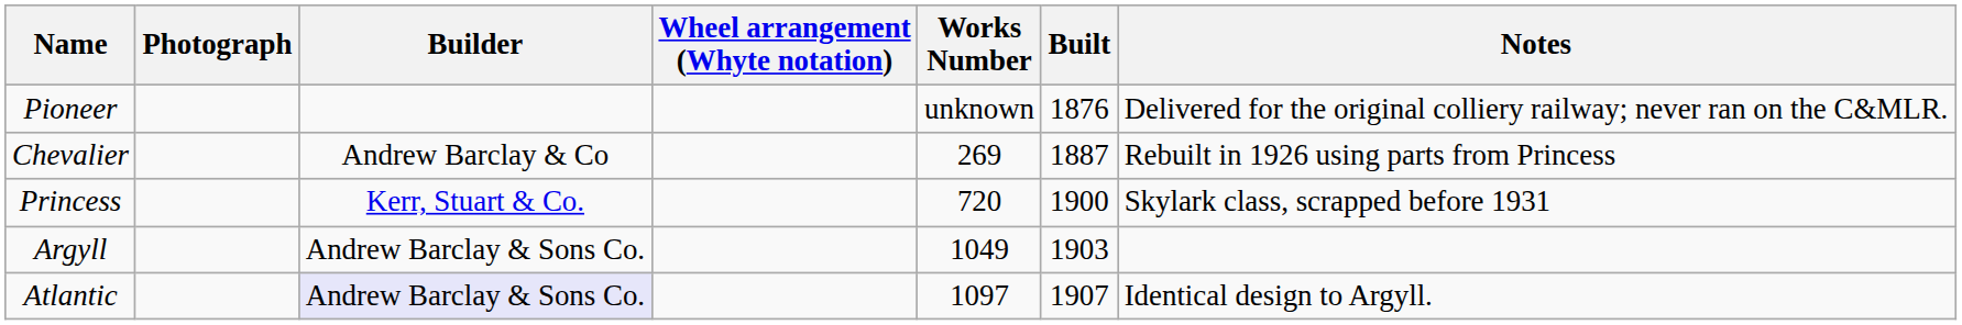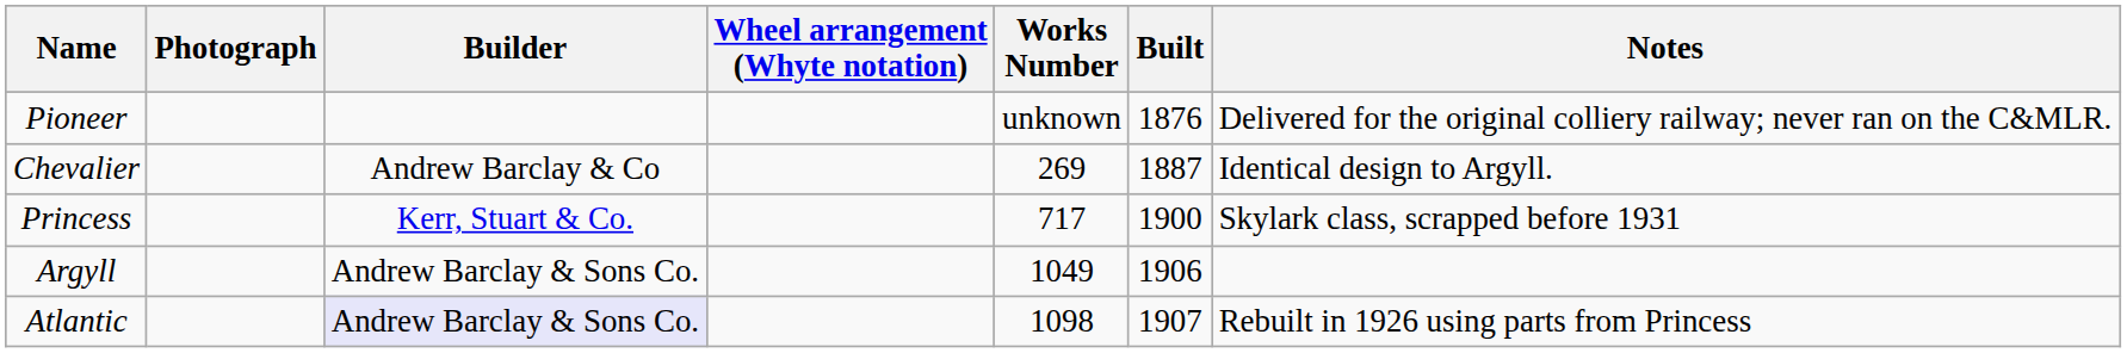 <table class="wikitable" style="text-align:center">
 <tr>
 <th>Name</th>
 <th>Photograph</th>
 <th>Builder</th>
 <th><a href='#'>Wheel arrangement</a><br>(<a href='#'>Whyte notation</a>)</th>
 <th>Works<br>Number</th>
 <th>Built</th>
 <th>Notes</th>
 </tr>
 <tr>
 <td><em>Pioneer</em></td>
 <td></td>
 <td></td>
 <td><br></td>
 <td>unknown</td>
 <td>1876</td>
 <td align="left">Delivered for the original colliery railway; never ran on the C&MLR.</td>
 </tr>
 <tr>
 <td><em>Chevalier</em></td>
 <td></td>
 <td>Andrew Barclay & Co</td>
 <td><br></td>
 <td>269</td>
 <td>1887</td>
-<td align="left">Rebuilt in 1926 using parts from Princess</td>
+<td align="left">Identical design to Argyll.</td>
 </tr>
 <tr>
 <td><em>Princess</em></td>
 <td></td>
 <td><a href='#'>Kerr, Stuart & Co.</a></td>
 <td></td>
-<td>720</td>
+<td>717</td>
 <td>1900</td>
 <td align="left">Skylark class, scrapped before 1931</td>
 </tr>
 <tr>
 <td><em>Argyll</em></td>
 <td></td>
 <td>Andrew Barclay & Sons Co.</td>
 <td></td>
 <td>1049</td>
-<td>1903</td>
+<td>1906</td>
 <td align="left"></td>
 </tr>
 <tr>
 <td><em>Atlantic</em></td>
 <td></td>
 <td style="background: lavender;">Andrew Barclay & Sons Co.</td>
 <td></td>
-<td>1097</td>
+<td>1098</td>
 <td>1907</td>
-<td align="left">Identical design to Argyll.</td>
+<td align="left">Rebuilt in 1926 using parts from Princess</td>
 </tr>
 </table>
